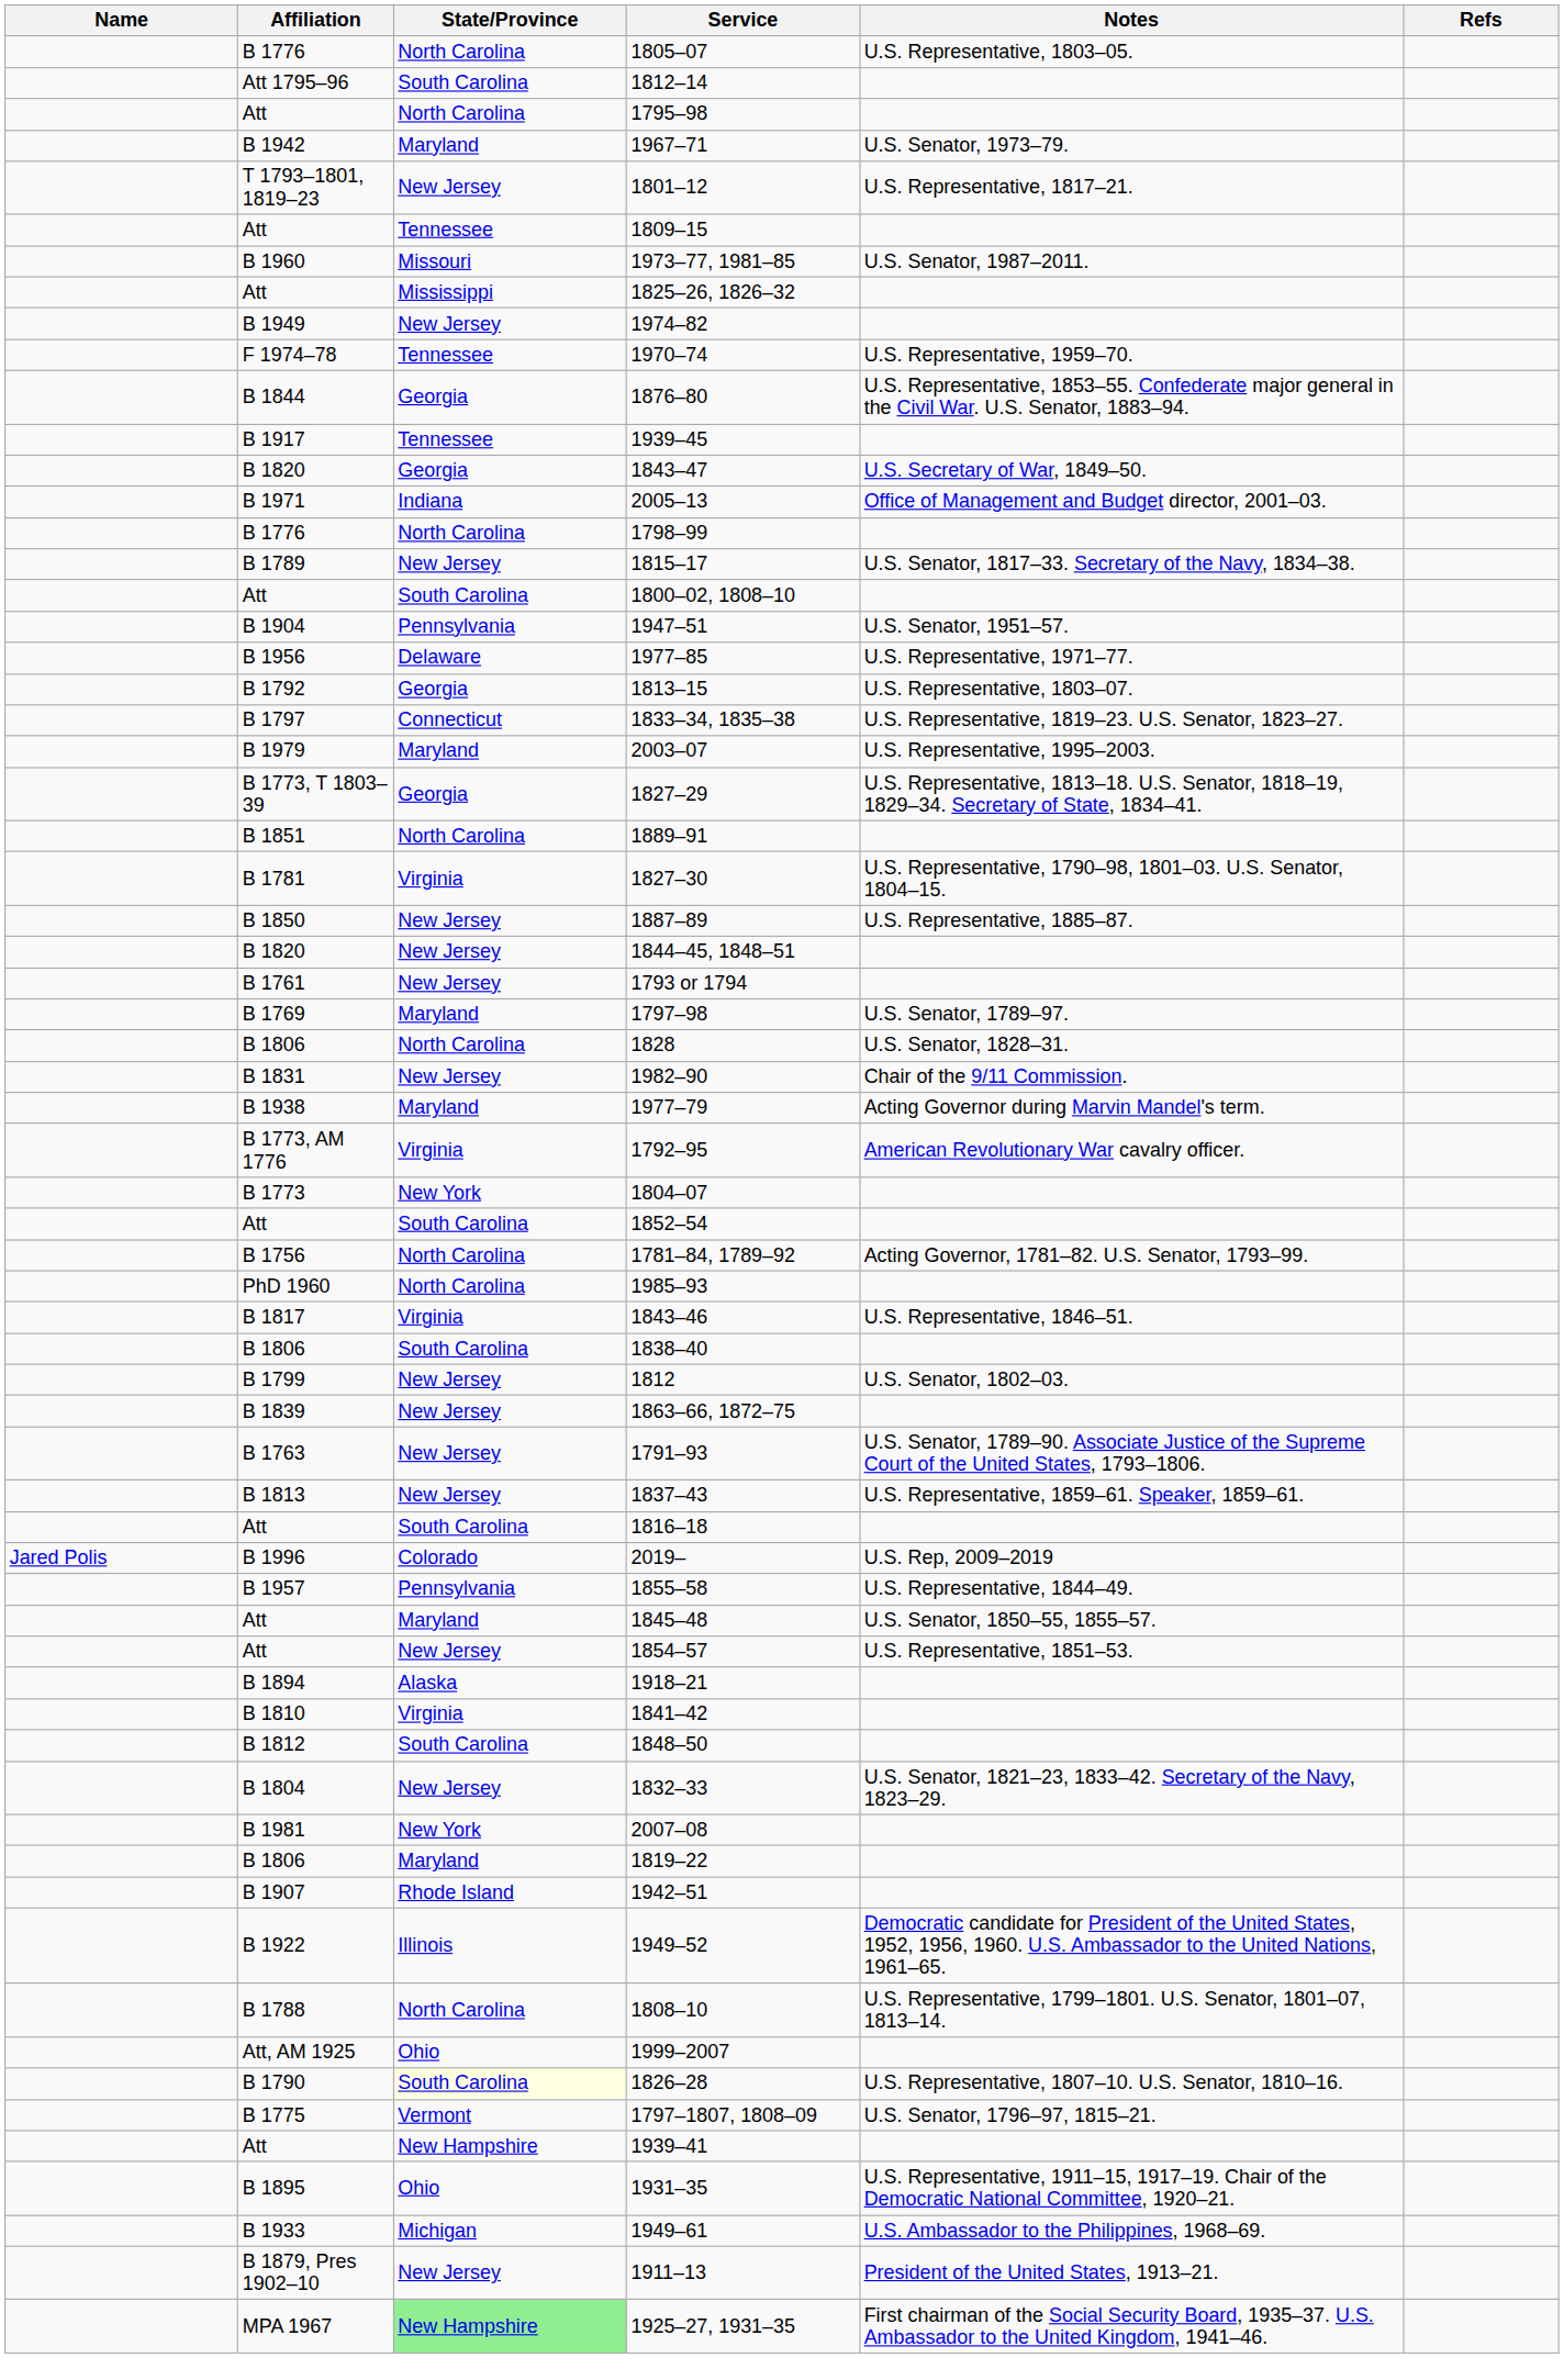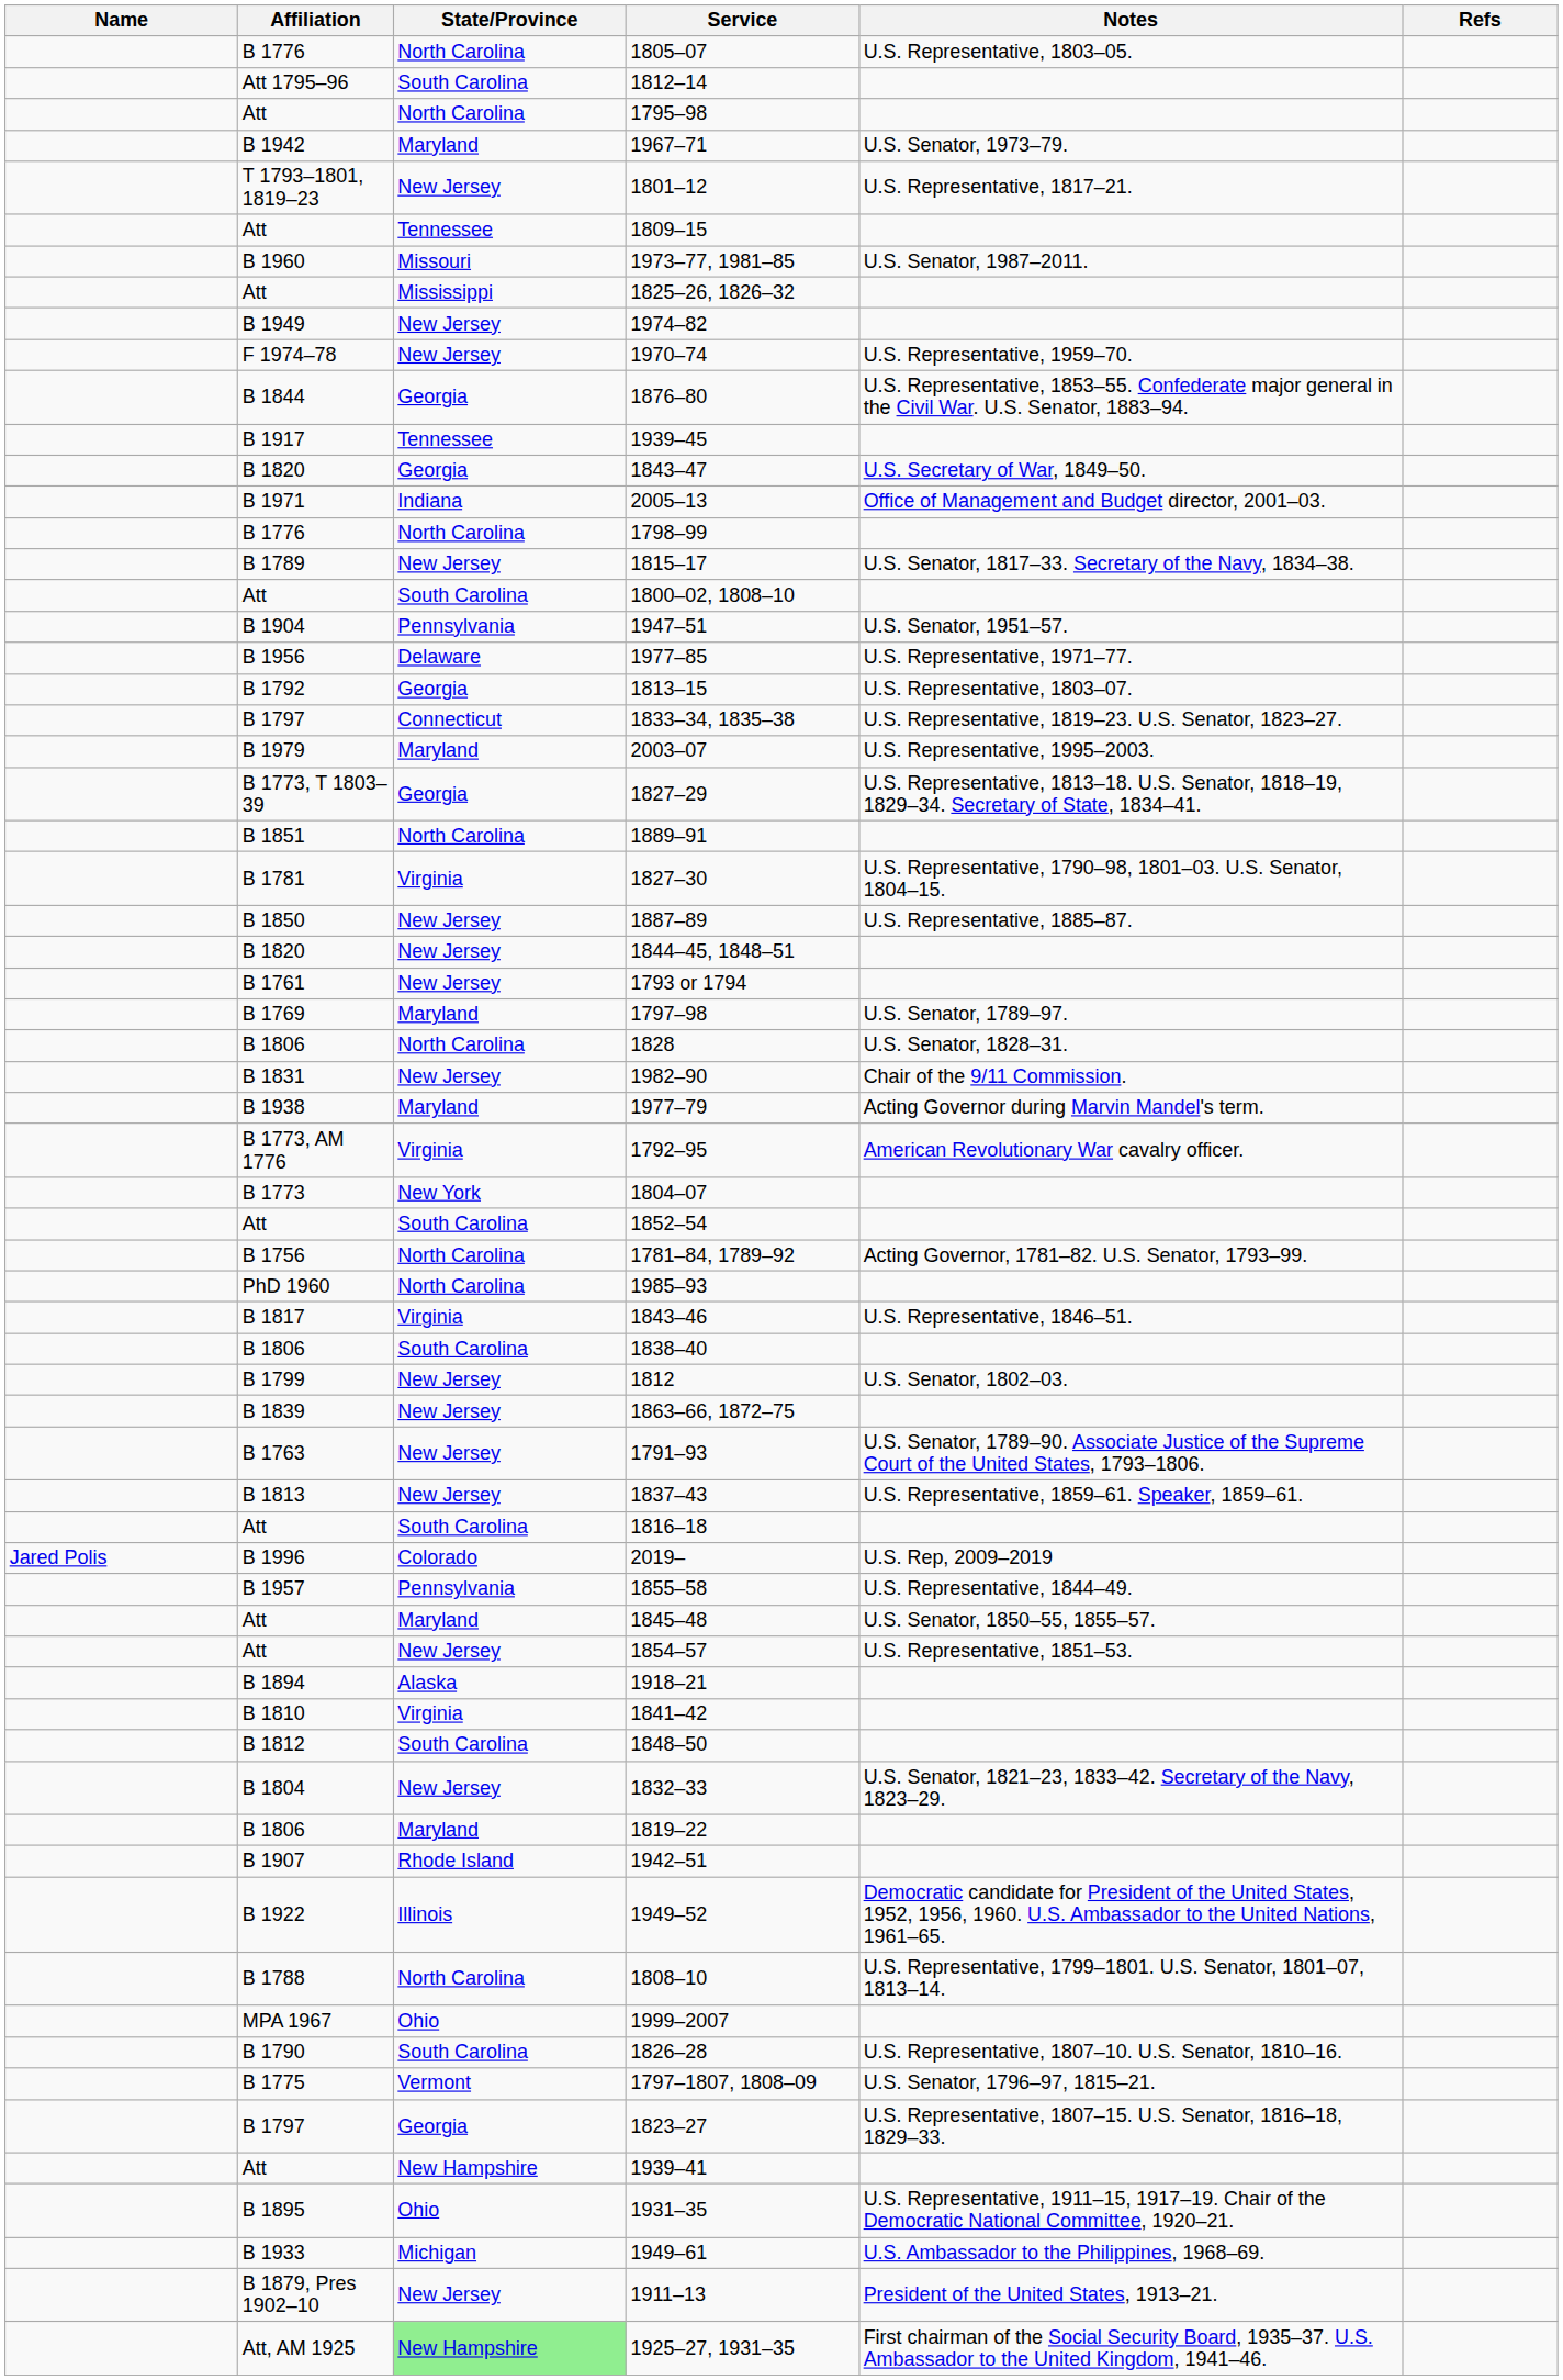 <table class="wikitable sortable" style="width:100%">
 <tr>
 <th width="15%">Name</th>
 <th width="10%">Affiliation</th>
 <th width="15%">State/Province</th>
 <th width="15%">Service</th>
 <th width="*" class="unsortable">Notes</th>
 <th width="10%" class="unsortable">Refs</th>
 </tr>
 <tr>
 <td></td>
 <td>B 1776</td>
 <td><a href='#'>North Carolina</a></td>
 <td>1805–07</td>
 <td>U.S. Representative, 1803–05.</td>
 <td></td>
 </tr>
 <tr>
 <td></td>
 <td>Att 1795–96</td>
 <td><a href='#'>South Carolina</a></td>
 <td>1812–14</td>
 <td></td>
 <td></td>
 </tr>
 <tr>
 <td></td>
 <td>Att</td>
 <td><a href='#'>North Carolina</a></td>
 <td>1795–98</td>
 <td></td>
 <td></td>
 </tr>
 <tr>
 <td></td>
 <td>B 1942</td>
 <td><a href='#'>Maryland</a></td>
 <td>1967–71</td>
 <td>U.S. Senator, 1973–79.</td>
 <td></td>
 </tr>
 <tr>
 <td></td>
 <td>T 1793–1801, 1819–23</td>
 <td><a href='#'>New Jersey</a></td>
 <td>1801–12</td>
 <td>U.S. Representative, 1817–21.</td>
 <td></td>
 </tr>
 <tr>
 <td></td>
 <td>Att</td>
 <td><a href='#'>Tennessee</a></td>
 <td>1809–15</td>
 <td></td>
 <td></td>
 </tr>
 <tr>
 <td></td>
 <td>B 1960</td>
 <td><a href='#'>Missouri</a></td>
 <td>1973–77, 1981–85</td>
 <td>U.S. Senator, 1987–2011.</td>
 <td></td>
 </tr>
 <tr>
 <td></td>
 <td>Att</td>
 <td><a href='#'>Mississippi</a></td>
 <td>1825–26, 1826–32</td>
 <td></td>
 <td></td>
 </tr>
 <tr>
 <td></td>
 <td>B 1949</td>
 <td><a href='#'>New Jersey</a></td>
 <td>1974–82</td>
 <td></td>
 <td></td>
 </tr>
 <tr>
 <td></td>
 <td>F 1974–78</td>
-<td><a href='#'>Tennessee</a></td>
+<td><a href='#'>New Jersey</a></td>
 <td>1970–74</td>
 <td>U.S. Representative, 1959–70.</td>
 <td></td>
 </tr>
 <tr>
 <td></td>
 <td>B 1844</td>
 <td><a href='#'>Georgia</a></td>
 <td>1876–80</td>
 <td>U.S. Representative, 1853–55. <a href='#'>Confederate</a> major general in the <a href='#'>Civil War</a>. U.S. Senator, 1883–94.</td>
 <td></td>
 </tr>
 <tr>
 <td></td>
 <td>B 1917</td>
 <td><a href='#'>Tennessee</a></td>
 <td>1939–45</td>
 <td></td>
 <td></td>
 </tr>
 <tr>
 <td></td>
 <td>B 1820</td>
 <td><a href='#'>Georgia</a></td>
 <td>1843–47</td>
 <td><a href='#'>U.S. Secretary of War</a>, 1849–50.</td>
 <td></td>
 </tr>
 <tr>
 <td></td>
 <td>B 1971</td>
 <td><a href='#'>Indiana</a></td>
 <td>2005–13</td>
 <td><a href='#'>Office of Management and Budget</a> director, 2001–03.</td>
 <td></td>
 </tr>
 <tr>
 <td></td>
 <td>B 1776</td>
 <td><a href='#'>North Carolina</a></td>
 <td>1798–99</td>
 <td></td>
 <td></td>
 </tr>
 <tr>
 <td></td>
 <td>B 1789</td>
 <td><a href='#'>New Jersey</a></td>
 <td>1815–17</td>
 <td>U.S. Senator, 1817–33. <a href='#'>Secretary of the Navy</a>, 1834–38.</td>
 <td></td>
 </tr>
 <tr>
 <td></td>
 <td>Att</td>
 <td><a href='#'>South Carolina</a></td>
 <td>1800–02, 1808–10</td>
 <td></td>
 <td></td>
 </tr>
 <tr>
 <td></td>
 <td>B 1904</td>
 <td><a href='#'>Pennsylvania</a></td>
 <td>1947–51</td>
 <td>U.S. Senator, 1951–57.</td>
 <td></td>
 </tr>
 <tr>
 <td></td>
 <td>B 1956</td>
 <td><a href='#'>Delaware</a></td>
 <td>1977–85</td>
 <td>U.S. Representative, 1971–77.</td>
 <td></td>
 </tr>
 <tr>
 <td></td>
 <td>B 1792</td>
 <td><a href='#'>Georgia</a></td>
 <td>1813–15</td>
 <td>U.S. Representative, 1803–07.</td>
 <td></td>
 </tr>
 <tr>
 <td></td>
 <td>B 1797</td>
 <td><a href='#'>Connecticut</a></td>
 <td>1833–34, 1835–38</td>
 <td>U.S. Representative, 1819–23. U.S. Senator, 1823–27.</td>
 <td></td>
 </tr>
 <tr>
 <td></td>
 <td>B 1979</td>
 <td><a href='#'>Maryland</a></td>
 <td>2003–07</td>
 <td>U.S. Representative, 1995–2003.</td>
 <td></td>
 </tr>
 <tr>
 <td></td>
 <td>B 1773, T 1803–39</td>
 <td><a href='#'>Georgia</a></td>
 <td>1827–29</td>
 <td>U.S. Representative, 1813–18. U.S. Senator, 1818–19, 1829–34. <a href='#'>Secretary of State</a>, 1834–41.</td>
 <td></td>
 </tr>
 <tr>
 <td></td>
 <td>B 1851</td>
 <td><a href='#'>North Carolina</a></td>
 <td>1889–91</td>
 <td></td>
 <td></td>
 </tr>
 <tr>
 <td></td>
 <td>B 1781</td>
 <td><a href='#'>Virginia</a></td>
 <td>1827–30</td>
 <td>U.S. Representative, 1790–98, 1801–03. U.S. Senator, 1804–15.</td>
 <td></td>
 </tr>
 <tr>
 <td></td>
 <td>B 1850</td>
 <td><a href='#'>New Jersey</a></td>
 <td>1887–89</td>
 <td>U.S. Representative, 1885–87.</td>
 <td></td>
 </tr>
 <tr>
 <td></td>
 <td>B 1820</td>
 <td><a href='#'>New Jersey</a></td>
 <td>1844–45, 1848–51</td>
 <td></td>
 <td></td>
 </tr>
 <tr>
 <td></td>
 <td>B 1761</td>
 <td><a href='#'>New Jersey</a></td>
 <td>1793 or 1794</td>
 <td></td>
 <td></td>
 </tr>
 <tr>
 <td></td>
 <td>B 1769</td>
 <td><a href='#'>Maryland</a></td>
 <td>1797–98</td>
 <td>U.S. Senator, 1789–97.</td>
 <td></td>
 </tr>
 <tr>
 <td></td>
 <td>B 1806</td>
 <td><a href='#'>North Carolina</a></td>
 <td>1828</td>
 <td>U.S. Senator, 1828–31.</td>
 <td></td>
 </tr>
 <tr>
 <td></td>
 <td>B 1831</td>
 <td><a href='#'>New Jersey</a></td>
 <td>1982–90</td>
 <td>Chair of the <a href='#'>9/11 Commission</a>.</td>
 <td></td>
 </tr>
 <tr>
 <td></td>
 <td>B 1938</td>
 <td><a href='#'>Maryland</a></td>
 <td>1977–79</td>
 <td>Acting Governor during <a href='#'>Marvin Mandel</a>'s term.</td>
 <td></td>
 </tr>
 <tr>
 <td></td>
 <td>B 1773, AM 1776</td>
 <td><a href='#'>Virginia</a></td>
 <td>1792–95</td>
 <td><a href='#'>American Revolutionary War</a> cavalry officer.</td>
 <td></td>
 </tr>
 <tr>
 <td></td>
 <td>B 1773</td>
 <td><a href='#'>New York</a></td>
 <td>1804–07</td>
 <td></td>
 <td></td>
 </tr>
 <tr>
 <td></td>
 <td>Att</td>
 <td><a href='#'>South Carolina</a></td>
 <td>1852–54</td>
 <td></td>
 <td></td>
 </tr>
 <tr>
 <td></td>
 <td>B 1756</td>
 <td><a href='#'>North Carolina</a></td>
 <td>1781–84, 1789–92</td>
 <td>Acting Governor, 1781–82. U.S. Senator, 1793–99.</td>
 <td></td>
 </tr>
 <tr>
 <td></td>
 <td>PhD 1960</td>
 <td><a href='#'>North Carolina</a></td>
 <td>1985–93</td>
 <td></td>
 <td></td>
 </tr>
 <tr>
 <td></td>
 <td>B 1817</td>
 <td><a href='#'>Virginia</a></td>
 <td>1843–46</td>
 <td>U.S. Representative, 1846–51.</td>
 <td></td>
 </tr>
 <tr>
 <td></td>
 <td>B 1806</td>
 <td><a href='#'>South Carolina</a></td>
 <td>1838–40</td>
 <td></td>
 <td></td>
 </tr>
 <tr>
 <td></td>
 <td>B 1799</td>
 <td><a href='#'>New Jersey</a></td>
 <td>1812</td>
 <td>U.S. Senator, 1802–03.</td>
 <td></td>
 </tr>
 <tr>
 <td></td>
 <td>B 1839</td>
 <td><a href='#'>New Jersey</a></td>
 <td>1863–66, 1872–75</td>
 <td></td>
 <td></td>
 </tr>
 <tr>
 <td></td>
 <td>B 1763</td>
 <td><a href='#'>New Jersey</a></td>
 <td>1791–93</td>
 <td>U.S. Senator, 1789–90. <a href='#'>Associate Justice of the Supreme Court of the United States</a>, 1793–1806.</td>
 <td></td>
 </tr>
 <tr>
 <td></td>
 <td>B 1813</td>
 <td><a href='#'>New Jersey</a></td>
 <td>1837–43</td>
 <td>U.S. Representative, 1859–61. <a href='#'>Speaker</a>, 1859–61.</td>
 <td></td>
 </tr>
 <tr>
 <td></td>
 <td>Att</td>
 <td><a href='#'>South Carolina</a></td>
 <td>1816–18</td>
 <td></td>
 <td></td>
 </tr>
 <tr>
 <td><a href='#'>Jared Polis</a></td>
 <td>B 1996</td>
 <td><a href='#'>Colorado</a></td>
 <td>2019–</td>
 <td>U.S. Rep, 2009–2019</td>
 <td></td>
 </tr>
 <tr>
 <td></td>
 <td>B 1957</td>
 <td><a href='#'>Pennsylvania</a></td>
 <td>1855–58</td>
 <td>U.S. Representative, 1844–49.</td>
 <td></td>
 </tr>
 <tr>
 <td></td>
 <td>Att</td>
 <td><a href='#'>Maryland</a></td>
 <td>1845–48</td>
 <td>U.S. Senator, 1850–55, 1855–57.</td>
 <td></td>
 </tr>
 <tr>
 <td></td>
 <td>Att</td>
 <td><a href='#'>New Jersey</a></td>
 <td>1854–57</td>
 <td>U.S. Representative, 1851–53.</td>
 <td></td>
 </tr>
 <tr>
 <td></td>
 <td>B 1894</td>
 <td><a href='#'>Alaska</a></td>
 <td>1918–21</td>
 <td></td>
 <td></td>
 </tr>
 <tr>
 <td></td>
 <td>B 1810</td>
 <td><a href='#'>Virginia</a></td>
 <td>1841–42</td>
 <td></td>
 <td></td>
 </tr>
 <tr>
 <td></td>
 <td>B 1812</td>
 <td><a href='#'>South Carolina</a></td>
 <td>1848–50</td>
 <td></td>
 <td></td>
 </tr>
 <tr>
 <td></td>
 <td>B 1804</td>
 <td><a href='#'>New Jersey</a></td>
 <td>1832–33</td>
 <td>U.S. Senator, 1821–23, 1833–42. <a href='#'>Secretary of the Navy</a>, 1823–29.</td>
 <td></td>
 </tr>
 <tr>
 <td></td>
-<td>B 1981</td>
-<td><a href='#'>New York</a></td>
-<td>2007–08</td>
-<td></td>
-<td></td>
-</tr>
-<tr>
-<td></td>
 <td>B 1806</td>
 <td><a href='#'>Maryland</a></td>
 <td>1819–22</td>
 <td></td>
 <td></td>
 </tr>
 <tr>
 <td></td>
 <td>B 1907</td>
 <td><a href='#'>Rhode Island</a></td>
 <td>1942–51</td>
 <td></td>
 <td></td>
 </tr>
 <tr>
 <td></td>
 <td>B 1922</td>
 <td><a href='#'>Illinois</a></td>
 <td>1949–52</td>
 <td><a href='#'>Democratic</a> candidate for <a href='#'>President of the United States</a>, 1952, 1956, 1960. <a href='#'>U.S. Ambassador to the United Nations</a>, 1961–65.</td>
 <td></td>
 </tr>
 <tr>
 <td></td>
 <td>B 1788</td>
 <td><a href='#'>North Carolina</a></td>
 <td>1808–10</td>
 <td>U.S. Representative, 1799–1801. U.S. Senator, 1801–07, 1813–14.</td>
 <td></td>
 </tr>
 <tr>
 <td></td>
-<td>Att, AM 1925</td>
+<td>MPA 1967</td>
 <td><a href='#'>Ohio</a></td>
 <td>1999–2007</td>
 <td></td>
 <td></td>
 </tr>
 <tr>
 <td></td>
 <td>B 1790</td>
-<td style="background: lightyellow;"><a href='#'>South Carolina</a></td>
+<td><a href='#'>South Carolina</a></td>
 <td>1826–28</td>
 <td>U.S. Representative, 1807–10. U.S. Senator, 1810–16.</td>
 <td></td>
 </tr>
 <tr>
 <td></td>
 <td>B 1775</td>
 <td><a href='#'>Vermont</a></td>
 <td>1797–1807, 1808–09</td>
 <td>U.S. Senator, 1796–97, 1815–21.</td>
+<td></td>
+</tr>
+<tr>
+<td></td>
+<td>B 1797</td>
+<td><a href='#'>Georgia</a></td>
+<td>1823–27</td>
+<td>U.S. Representative, 1807–15. U.S. Senator, 1816–18, 1829–33.</td>
 <td></td>
 </tr>
 <tr>
 <td></td>
 <td>Att</td>
 <td><a href='#'>New Hampshire</a></td>
 <td>1939–41</td>
 <td></td>
 <td></td>
 </tr>
 <tr>
 <td></td>
 <td>B 1895</td>
 <td><a href='#'>Ohio</a></td>
 <td>1931–35</td>
 <td>U.S. Representative, 1911–15, 1917–19. Chair of the <a href='#'>Democratic National Committee</a>, 1920–21.</td>
 <td></td>
 </tr>
 <tr>
 <td></td>
 <td>B 1933</td>
 <td><a href='#'>Michigan</a></td>
 <td>1949–61</td>
 <td><a href='#'>U.S. Ambassador to the Philippines</a>, 1968–69.</td>
 <td></td>
 </tr>
 <tr>
 <td></td>
 <td>B 1879, Pres 1902–10</td>
 <td><a href='#'>New Jersey</a></td>
 <td>1911–13</td>
 <td><a href='#'>President of the United States</a>, 1913–21.</td>
 <td></td>
 </tr>
 <tr>
 <td></td>
-<td>MPA 1967</td>
+<td>Att, AM 1925</td>
 <td style="background: lightgreen;"><a href='#'>New Hampshire</a></td>
 <td>1925–27, 1931–35</td>
 <td>First chairman of the <a href='#'>Social Security Board</a>, 1935–37. <a href='#'>U.S. Ambassador to the United Kingdom</a>, 1941–46.</td>
 <td></td>
 </tr>
 <tr>
 </tr>
 </table>
